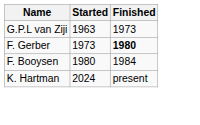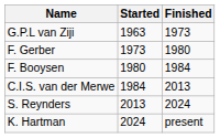 <table class="wikitable sortable">
 <tr>
 <th>Name</th>
 <th>Started</th>
 <th>Finished</th>
 </tr>
 <tr>
 <td>G.P.L van Ziji</td>
 <td>1963</td>
 <td>1973</td>
 </tr>
 <tr>
 <td>F. Gerber</td>
 <td>1973</td>
-<td><strong>1980</strong></td>
+<td>1980</td>
 </tr>
 <tr>
 <td>F. Booysen</td>
 <td>1980</td>
 <td>1984</td>
 </tr>
 <tr>
+<td>C.I.S. van der Merwe</td>
+<td>1984</td>
+<td>2013</td>
+</tr>
+<tr>
+<td>S. Reynders</td>
+<td>2013</td>
+<td>2024</td>
+</tr>
+<tr>
 <td>K. Hartman</td>
 <td>2024</td>
 <td>present</td>
 </tr>
 </table>
